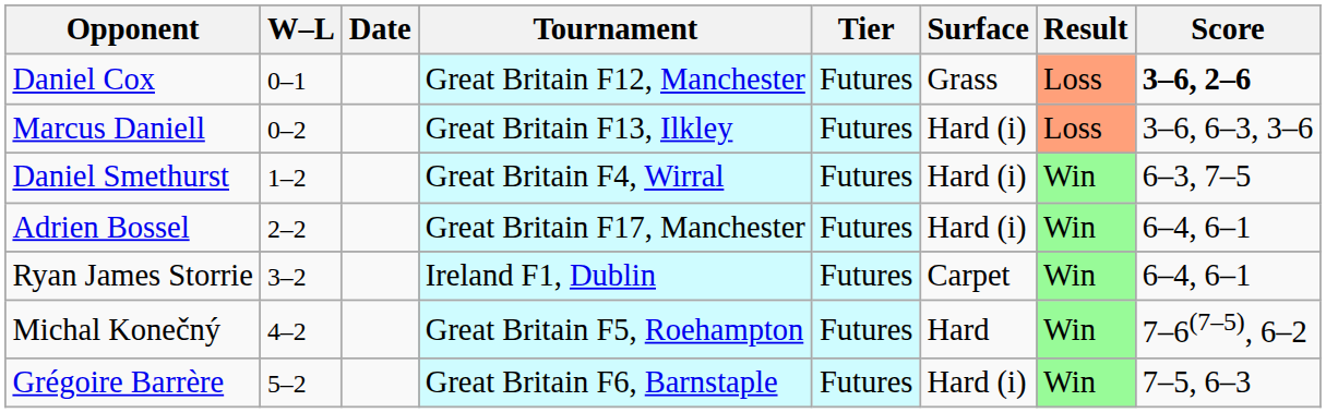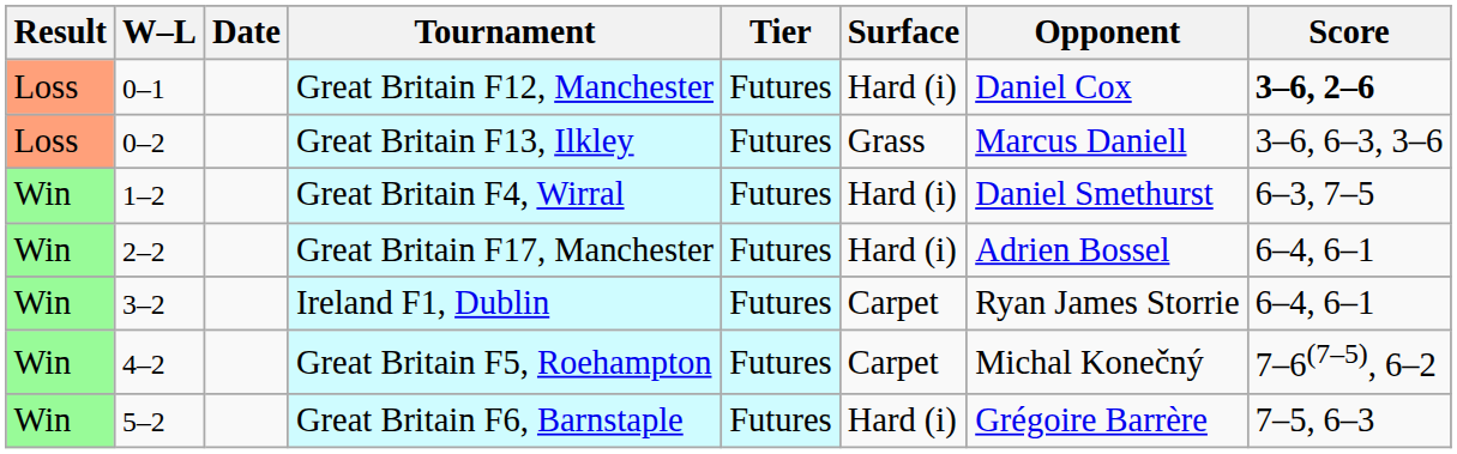 <table class="sortable wikitable">
 <tr>
-<th>Opponent</th>
+<th>Result</th>
 <th class="unsortable">W–L</th>
 <th>Date</th>
 <th>Tournament</th>
 <th>Tier</th>
 <th>Surface</th>
-<th>Result</th>
+<th>Opponent</th>
 <th class="unsortable">Score</th>
 </tr>
 <tr>
-<td> <a href='#'>Daniel Cox</a></td>
+<td bgcolor=FFA07A>Loss</td>
 <td><small>0–1</small></td>
 <td></td>
 <td style="background:#cffcff;">Great Britain F12, <a href='#'>Manchester</a></td>
 <td style="background:#cffcff;">Futures</td>
-<td>Grass</td>
-<td bgcolor=FFA07A>Loss</td>
+<td>Hard (i)</td>
+<td> <a href='#'>Daniel Cox</a></td>
 <td><strong>3–6, 2–6</strong></td>
 </tr>
 <tr>
-<td> <a href='#'>Marcus Daniell</a></td>
+<td bgcolor=FFA07A>Loss</td>
 <td><small>0–2</small></td>
 <td></td>
 <td style="background:#cffcff;">Great Britain F13, <a href='#'>Ilkley</a></td>
 <td style="background:#cffcff;">Futures</td>
-<td>Hard (i)</td>
-<td bgcolor=FFA07A>Loss</td>
+<td>Grass</td>
+<td> <a href='#'>Marcus Daniell</a></td>
 <td>3–6, 6–3, 3–6</td>
 </tr>
 <tr>
-<td> <a href='#'>Daniel Smethurst</a></td>
+<td bgcolor=98FB98>Win</td>
 <td><small>1–2</small></td>
 <td></td>
 <td style="background:#cffcff;">Great Britain F4, <a href='#'>Wirral</a></td>
 <td style="background:#cffcff;">Futures</td>
 <td>Hard (i)</td>
-<td bgcolor=98FB98>Win</td>
+<td> <a href='#'>Daniel Smethurst</a></td>
 <td>6–3, 7–5</td>
 </tr>
 <tr>
-<td> <a href='#'>Adrien Bossel</a></td>
+<td bgcolor=98FB98>Win</td>
 <td><small>2–2</small></td>
 <td></td>
 <td style="background:#cffcff;">Great Britain F17, Manchester</td>
 <td style="background:#cffcff;">Futures</td>
 <td>Hard (i)</td>
-<td bgcolor=98FB98>Win</td>
+<td> <a href='#'>Adrien Bossel</a></td>
 <td>6–4, 6–1</td>
 </tr>
 <tr>
-<td> Ryan James Storrie</td>
+<td bgcolor=98FB98>Win</td>
 <td><small>3–2</small></td>
 <td></td>
 <td style="background:#cffcff;">Ireland F1, <a href='#'>Dublin</a></td>
 <td style="background:#cffcff;">Futures</td>
 <td>Carpet</td>
-<td bgcolor=98FB98>Win</td>
+<td> Ryan James Storrie</td>
 <td>6–4, 6–1</td>
 </tr>
 <tr>
-<td> Michal Konečný</td>
+<td bgcolor=98FB98>Win</td>
 <td><small>4–2</small></td>
 <td></td>
 <td style="background:#cffcff;">Great Britain F5, <a href='#'>Roehampton</a></td>
 <td style="background:#cffcff;">Futures</td>
-<td>Hard</td>
-<td bgcolor=98FB98>Win</td>
+<td>Carpet</td>
+<td> Michal Konečný</td>
 <td>7–6<sup>(7–5)</sup>, 6–2</td>
 </tr>
 <tr>
-<td> <a href='#'>Grégoire Barrère</a></td>
+<td bgcolor=98FB98>Win</td>
 <td><small>5–2</small></td>
 <td></td>
 <td style="background:#cffcff;">Great Britain F6, <a href='#'>Barnstaple</a></td>
 <td style="background:#cffcff;">Futures</td>
 <td>Hard (i)</td>
-<td bgcolor=98FB98>Win</td>
+<td> <a href='#'>Grégoire Barrère</a></td>
 <td>7–5, 6–3</td>
 </tr>
 </table>
